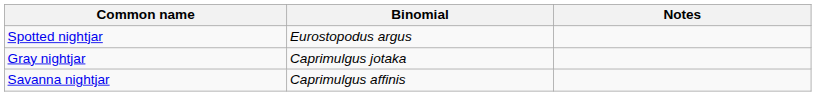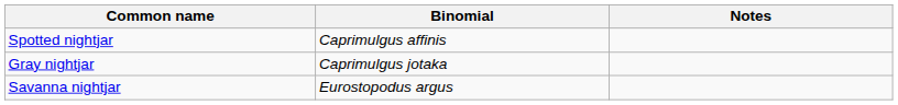 <table style="width:60%;" class="wikitable">
 <tr>
 <th width=35%>Common name</th>
 <th width=33%>Binomial</th>
 <th width=32%>Notes</th>
 </tr>
 <tr>
 <td><a href='#'>Spotted nightjar</a></td>
-<td><em>Eurostopodus argus</em></td>
+<td><em>Caprimulgus affinis</em></td>
 <td></td>
 </tr>
 <tr>
 <td><a href='#'>Gray nightjar</a></td>
 <td><em>Caprimulgus jotaka</em></td>
 <td></td>
 </tr>
 <tr>
 <td><a href='#'>Savanna nightjar</a></td>
-<td><em>Caprimulgus affinis</em></td>
+<td><em>Eurostopodus argus</em></td>
 <td></td>
 </tr>
 </table>
